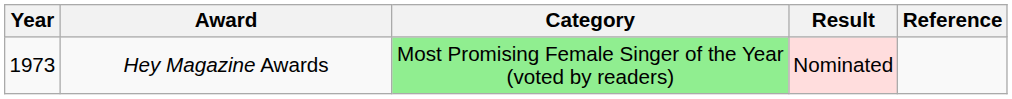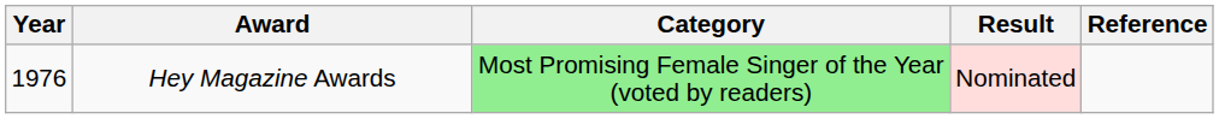 <table class="wikitable sortable">
 <tr>
 <th>Year</th>
 <th>Award</th>
 <th>Category</th>
 <th>Result</th>
 <th>Reference</th>
 </tr>
 <tr>
-<td>1973</td>
+<td>1976</td>
 <td style="width:250px; text-align:center;"><em>Hey Magazine</em> Awards</td>
 <td style="background: lightgreen; width:300px; text-align:center;">Most Promising Female Singer of the Year (voted by readers)</td>
 <td style="width:75px; text-align:center; background:#fdd;">Nominated</td>
 <td style="text-align:center;"></td>
 </tr>
 </table>
